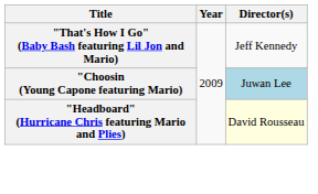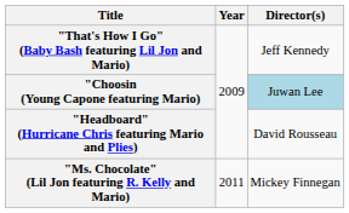 <table class="wikitable plainrowheaders" style="text-align:center;">
 <tr>
 <th scope="col" style="width:16em;">Title</th>
 <th scope="col">Year</th>
 <th scope="col">Director(s)</th>
 </tr>
 <tr>
 <th scope="row">"That's How I Go"<br><span>(<a href='#'>Baby Bash</a> featuring <a href='#'>Lil Jon</a> and Mario)</span></th>
 <td rowspan="3">2009</td>
 <td>Jeff Kennedy</td>
 </tr>
 <tr>
 <th scope="row">"Choosin<br><span>(Young Capone featuring Mario)</span></th>
 <td style="background: lightblue;">Juwan Lee</td>
 </tr>
 <tr>
 <th scope="row">"Headboard"<br><span>(<a href='#'>Hurricane Chris</a> featuring Mario and <a href='#'>Plies</a>)</span></th>
-<td style="background: lightyellow;">David Rousseau</td>
+<td>David Rousseau</td>
+</tr>
+<tr>
+<th scope="row">"Ms. Chocolate"<br><span>(Lil Jon featuring <a href='#'>R. Kelly</a> and Mario)</span></th>
+<td>2011</td>
+<td>Mickey Finnegan</td>
 </tr>
 </table>
